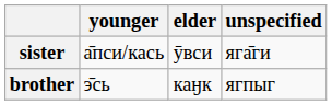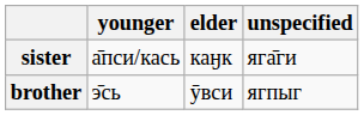 <table class="wikitable">
 <tr>
 <th></th>
 <th>younger</th>
 <th>elder</th>
 <th>unspecified</th>
 </tr>
 <tr>
 <th>sister</th>
 <td>а̄пси/кась</td>
-<td>ӯвси</td>
+<td>каӈк</td>
 <td>яга̄ги</td>
 </tr>
 <tr>
 <th>brother</th>
 <td>э̄сь</td>
-<td>каӈк</td>
+<td>ӯвси</td>
 <td>ягпыг</td>
 </tr>
 </table>
